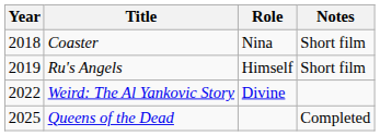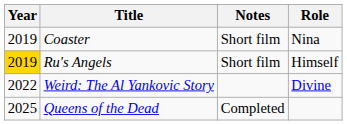 <table class="wikitable sortable">
 <tr>
 <th>Year</th>
 <th>Title</th>
+<th>Notes</th>
 <th>Role</th>
-<th>Notes</th>
-</tr>
-<tr>
-<td>2018</td>
-<td><em>Coaster</em></td>
-<td>Nina</td>
-<td>Short film</td>
 </tr>
 <tr>
 <td>2019</td>
+<td><em>Coaster</em></td>
+<td>Short film</td>
+<td>Nina</td>
+</tr>
+<tr>
+<td style="background: gold;">2019</td>
 <td><em>Ru's Angels</em></td>
+<td>Short film</td>
 <td>Himself</td>
-<td>Short film</td>
 </tr>
 <tr>
 <td>2022</td>
 <td><em><a href='#'>Weird: The Al Yankovic Story</a></em></td>
+<td></td>
 <td><a href='#'>Divine</a></td>
-<td></td>
 </tr>
 <tr>
 <td>2025</td>
 <td><em><a href='#'>Queens of the Dead</a></em></td>
+<td>Completed</td>
 <td></td>
-<td>Completed</td>
 </tr>
 </table>
